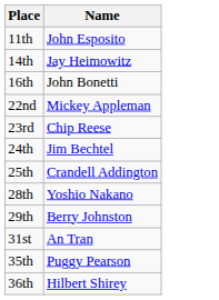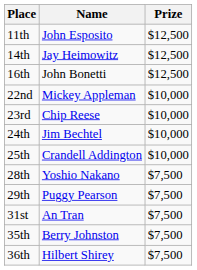 <table class="wikitable">
 <tr>
 <th bgcolor="#FFEBAD">Place</th>
 <th bgcolor="#FFEBAD">Name</th>
+<th bgcolor="#FFEBAD">Prize</th>
 </tr>
 <tr>
 <td>11th</td>
 <td><a href='#'>John Esposito</a></td>
+<td>$12,500</td>
 </tr>
 <tr>
 <td>14th</td>
 <td><a href='#'>Jay Heimowitz</a></td>
+<td>$12,500</td>
 </tr>
 <tr>
 <td>16th</td>
 <td>John Bonetti</td>
+<td>$12,500</td>
 </tr>
 <tr>
 <td>22nd</td>
 <td><a href='#'>Mickey Appleman</a></td>
+<td>$10,000</td>
 </tr>
 <tr>
 <td>23rd</td>
 <td><a href='#'>Chip Reese</a></td>
+<td>$10,000</td>
 </tr>
 <tr>
 <td>24th</td>
 <td><a href='#'>Jim Bechtel</a></td>
+<td>$10,000</td>
 </tr>
 <tr>
 <td>25th</td>
 <td><a href='#'>Crandell Addington</a></td>
+<td>$10,000</td>
 </tr>
 <tr>
 <td>28th</td>
 <td><a href='#'>Yoshio Nakano</a></td>
+<td>$7,500</td>
 </tr>
 <tr>
 <td>29th</td>
-<td><a href='#'>Berry Johnston</a></td>
+<td><a href='#'>Puggy Pearson</a></td>
+<td>$7,500</td>
 </tr>
 <tr>
 <td>31st</td>
 <td><a href='#'>An Tran</a></td>
+<td>$7,500</td>
 </tr>
 <tr>
 <td>35th</td>
-<td><a href='#'>Puggy Pearson</a></td>
+<td><a href='#'>Berry Johnston</a></td>
+<td>$7,500</td>
 </tr>
 <tr>
 <td>36th</td>
 <td><a href='#'>Hilbert Shirey</a></td>
+<td>$7,500</td>
 </tr>
 </table>
